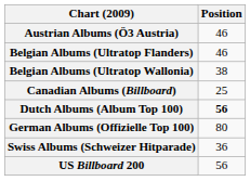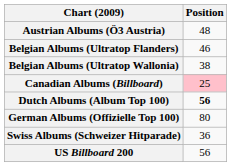 <table class="wikitable sortable plainrowheaders" style="text-align:center;">
 <tr>
 <th>Chart (2009)</th>
 <th>Position</th>
 </tr>
 <tr>
 <th scope="row">Austrian Albums (Ö3 Austria)</th>
-<td>46</td>
+<td>48</td>
 </tr>
 <tr>
 <th scope="row">Belgian Albums (Ultratop Flanders)</th>
 <td>46</td>
 </tr>
 <tr>
 <th scope="row">Belgian Albums (Ultratop Wallonia)</th>
 <td>38</td>
 </tr>
 <tr>
 <th scope="row">Canadian Albums (<em>Billboard</em>)</th>
-<td>25</td>
+<td style="background: pink;">25</td>
 </tr>
 <tr>
 <th scope="row">Dutch Albums (Album Top 100)</th>
 <td><strong>56</strong></td>
 </tr>
 <tr>
 <th scope="row">German Albums (Offizielle Top 100)</th>
 <td>80</td>
 </tr>
 <tr>
 <th scope="row">Swiss Albums (Schweizer Hitparade)</th>
 <td>36</td>
 </tr>
 <tr>
 <th scope="row">US <em>Billboard</em> 200</th>
 <td>56</td>
 </tr>
 </table>
